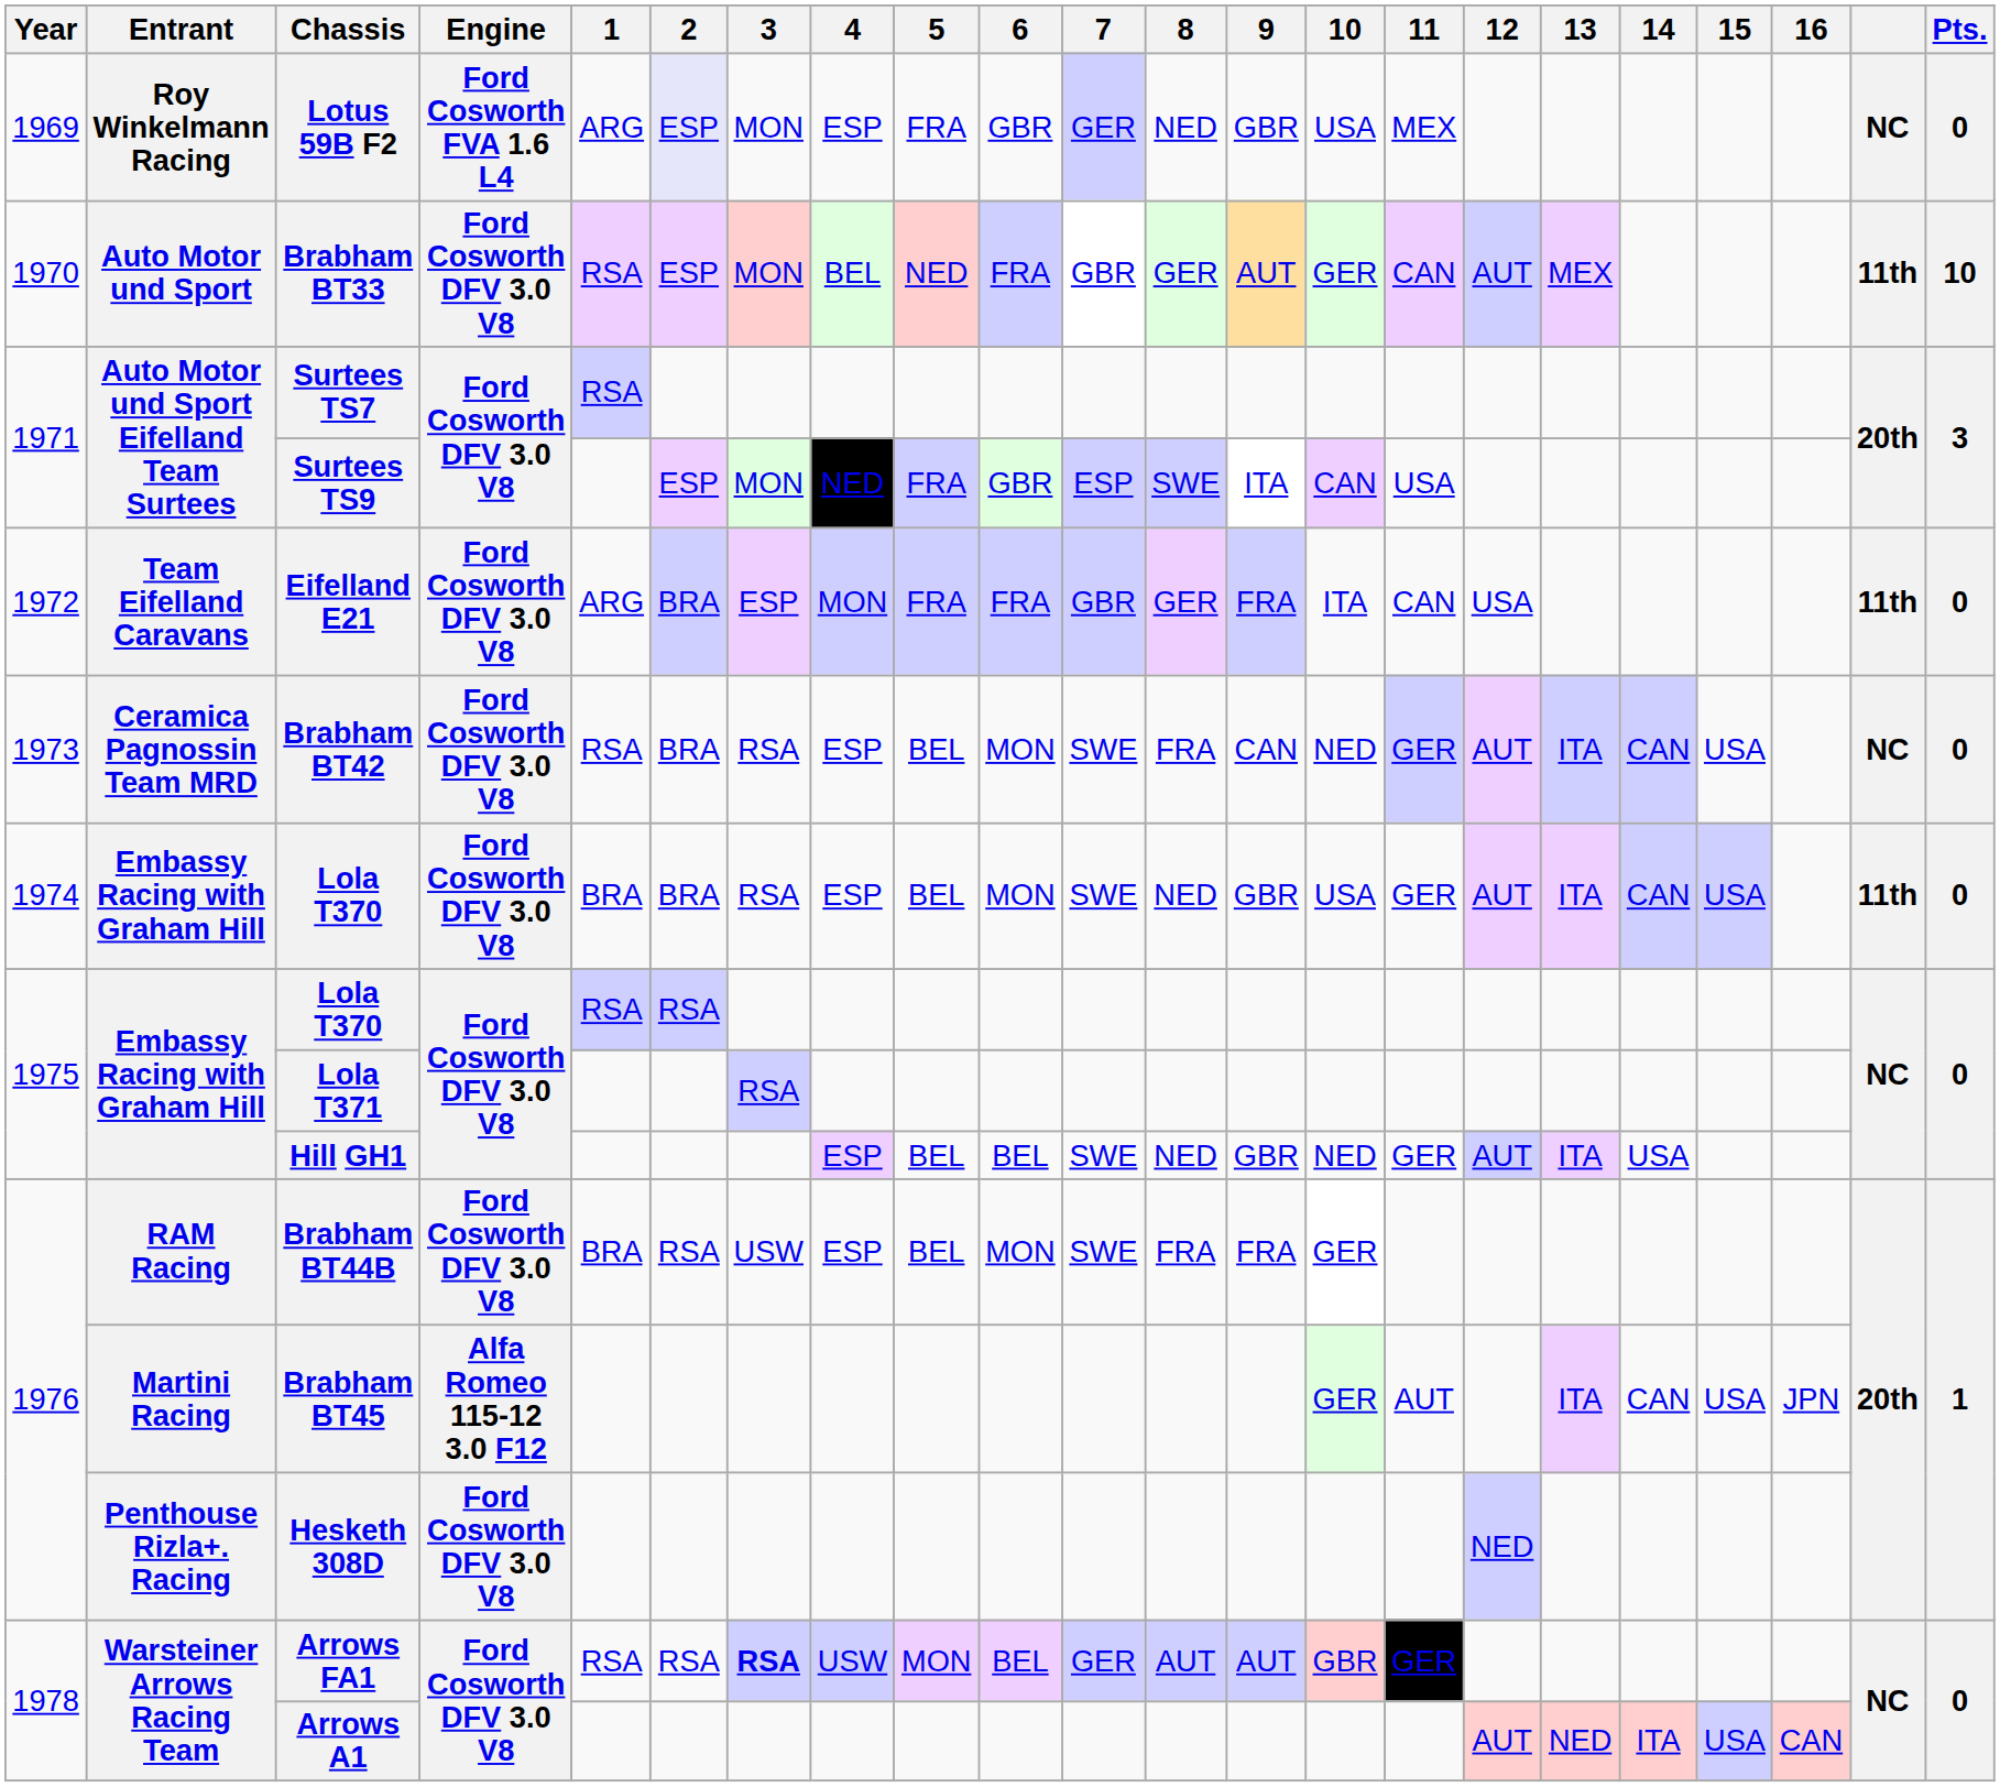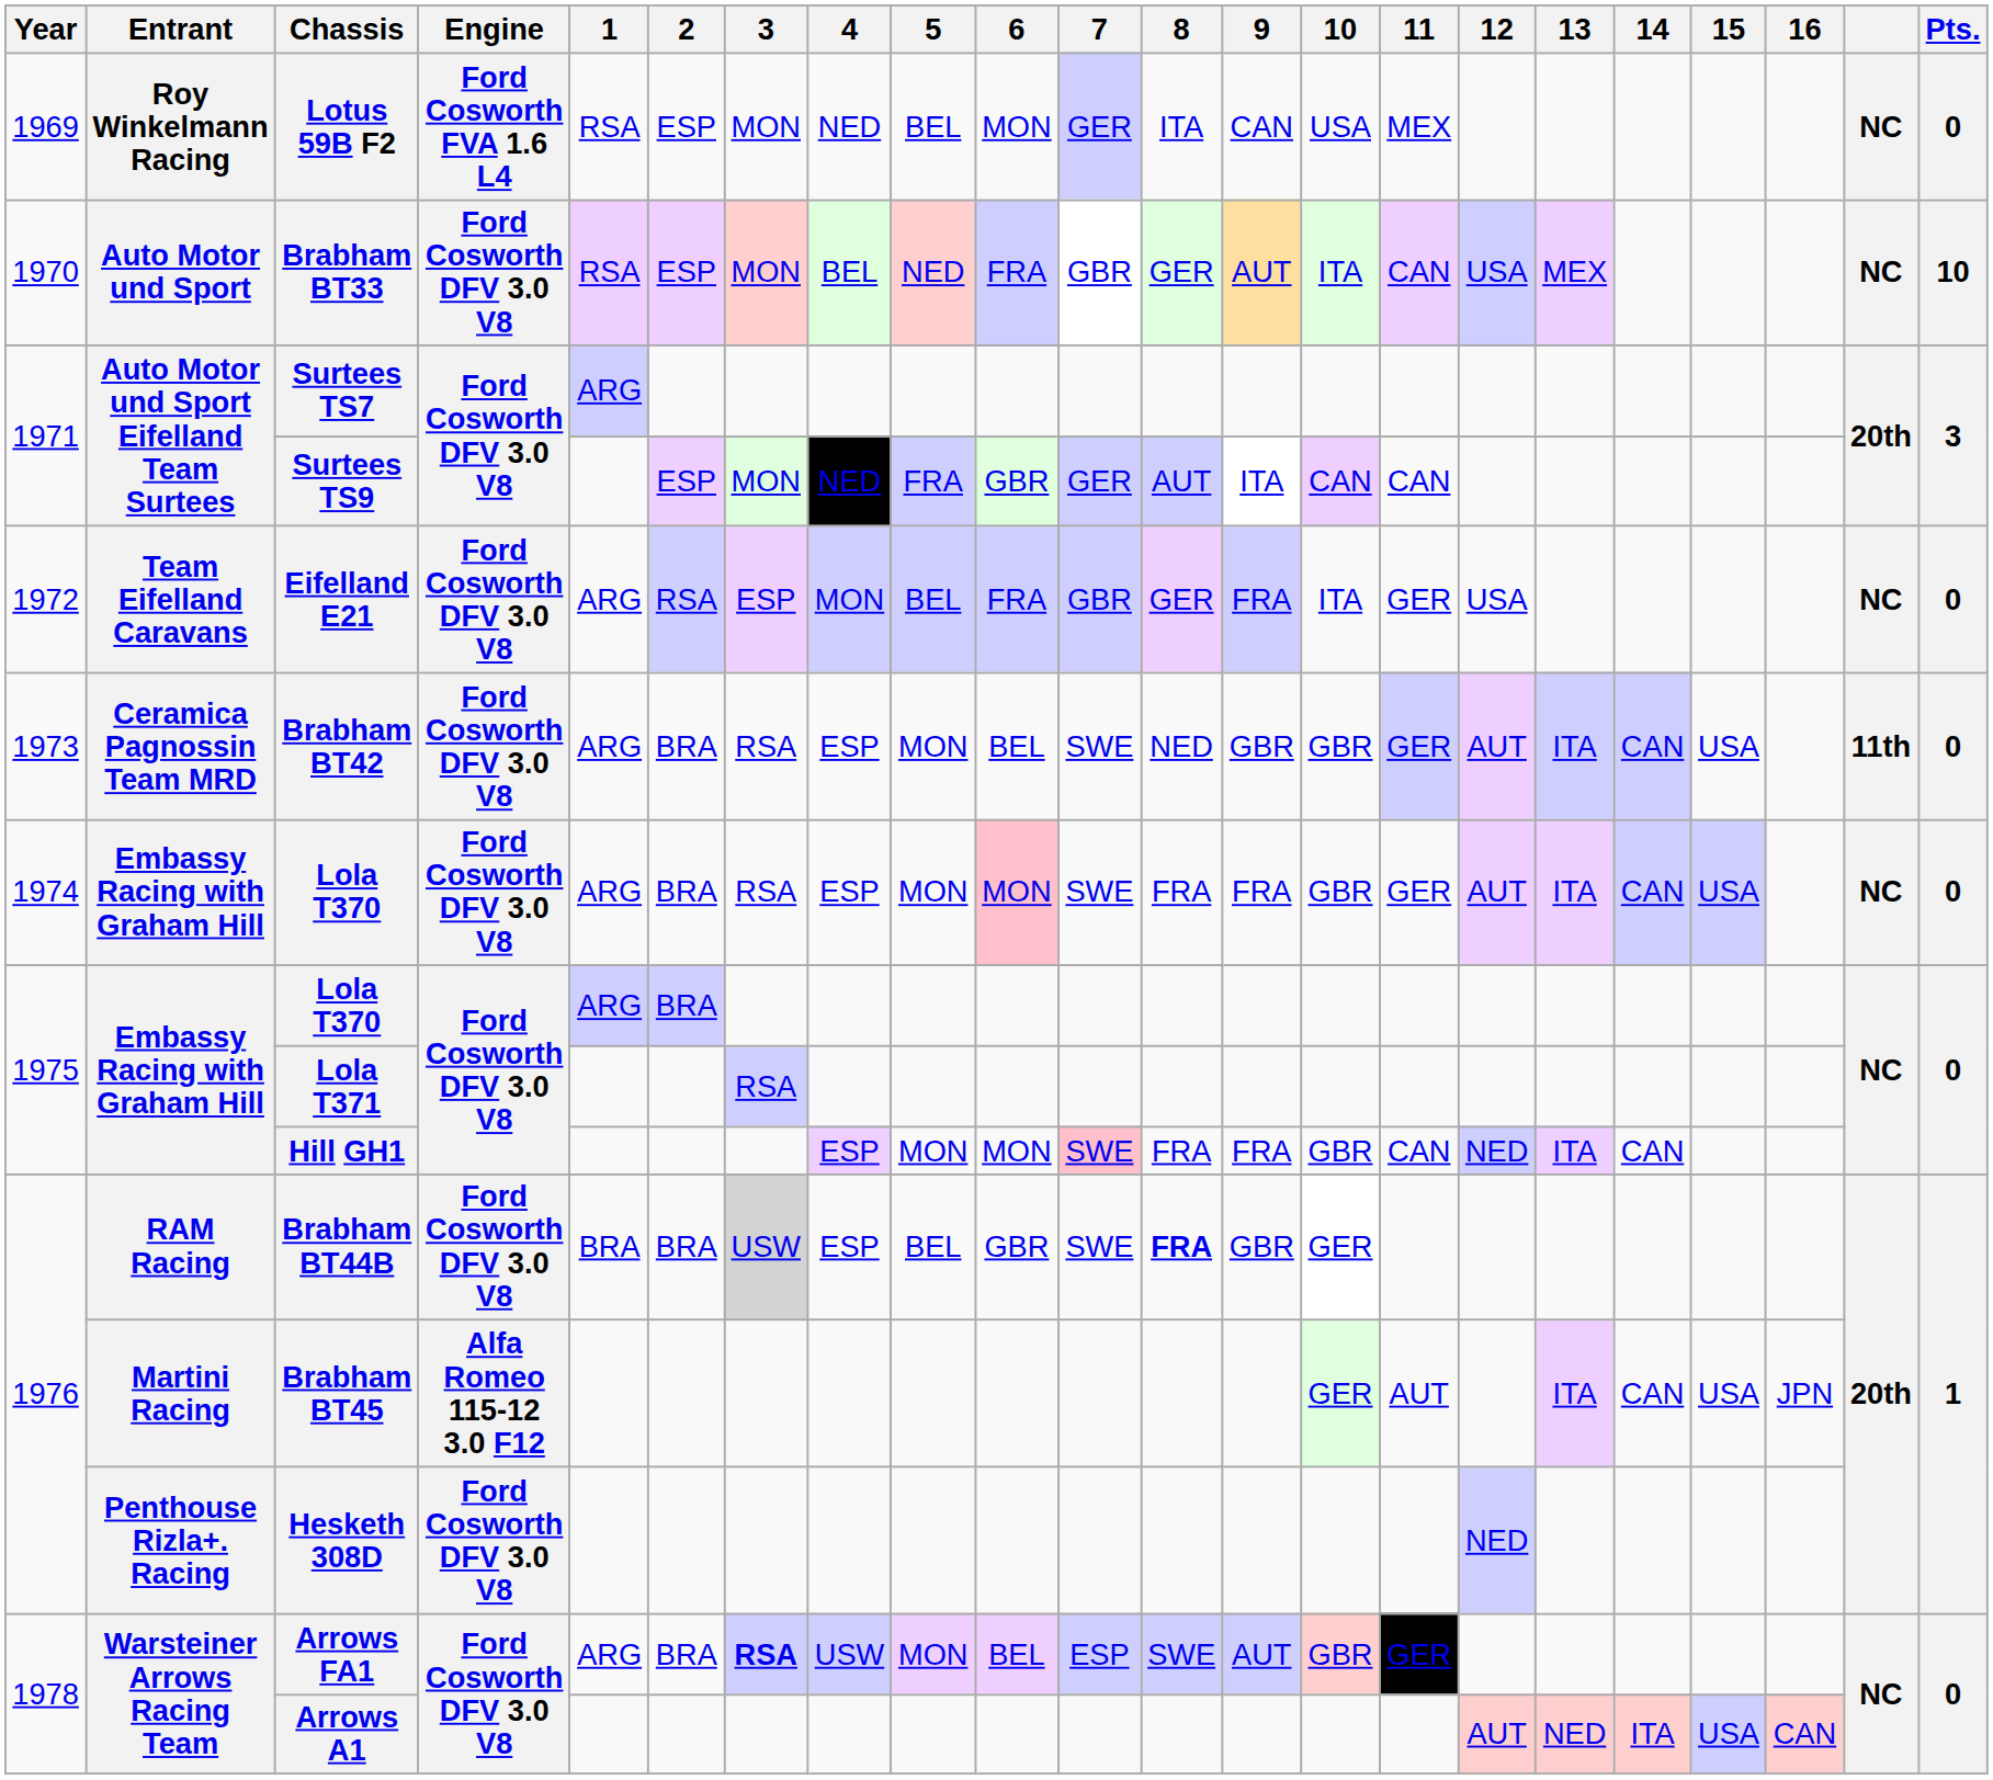 <table class="wikitable" style="text-align:center; font-size:90%">
 <tr>
 <th>Year</th>
 <th>Entrant</th>
 <th>Chassis</th>
 <th>Engine</th>
 <th>1</th>
 <th>2</th>
 <th>3</th>
 <th>4</th>
 <th>5</th>
 <th>6</th>
 <th>7</th>
 <th>8</th>
 <th>9</th>
 <th>10</th>
 <th>11</th>
 <th>12</th>
 <th>13</th>
 <th>14</th>
 <th>15</th>
 <th>16</th>
 <th></th>
 <th><a href='#'>Pts.</a></th>
 </tr>
 <tr>
 <td><a href='#'>1969</a></td>
 <th>Roy Winkelmann Racing</th>
 <th><a href='#'>Lotus</a> <a href='#'>59B</a> F2</th>
 <th><a href='#'>Ford Cosworth FVA</a> 1.6 <a href='#'>L4</a></th>
-<td><a href='#'>ARG</a></td>
-<td style="background: lavender;"><a href='#'>ESP</a></td>
+<td><a href='#'>RSA</a></td>
+<td><a href='#'>ESP</a></td>
 <td><a href='#'>MON</a></td>
-<td><a href='#'>ESP</a></td>
-<td><a href='#'>FRA</a></td>
-<td><a href='#'>GBR</a></td>
+<td><a href='#'>NED</a></td>
+<td><a href='#'>BEL</a></td>
+<td><a href='#'>MON</a></td>
 <td style="background:#CFCFFF;"><a href='#'>GER</a><br></td>
-<td><a href='#'>NED</a></td>
-<td><a href='#'>GBR</a></td>
+<td><a href='#'>ITA</a></td>
+<td><a href='#'>CAN</a></td>
 <td><a href='#'>USA</a></td>
 <td><a href='#'>MEX</a></td>
 <td></td>
 <td></td>
 <td></td>
 <td></td>
 <td></td>
 <th>NC</th>
 <th>0</th>
 </tr>
 <tr>
 <td><a href='#'>1970</a></td>
 <th><a href='#'>Auto Motor und Sport</a></th>
 <th><a href='#'>Brabham</a> <a href='#'>BT33</a></th>
 <th><a href='#'>Ford Cosworth DFV</a> 3.0 <a href='#'>V8</a></th>
 <td style="background:#EFCFFF;"><a href='#'>RSA</a><br></td>
 <td style="background:#EFCFFF;"><a href='#'>ESP</a><br></td>
 <td style="background:#FFCFCF;"><a href='#'>MON</a><br></td>
 <td style="background:#DFFFDF;"><a href='#'>BEL</a><br></td>
 <td style="background:#FFCFCF;"><a href='#'>NED</a><br></td>
 <td style="background:#CFCFFF;"><a href='#'>FRA</a><br></td>
 <td style="background:#FFFFFF;"><a href='#'>GBR</a><br></td>
 <td style="background:#DFFFDF;"><a href='#'>GER</a><br></td>
 <td style="background:#FFDF9F;"><a href='#'>AUT</a><br></td>
-<td style="background:#DFFFDF;"><a href='#'>GER</a><br></td>
+<td style="background:#DFFFDF;"><a href='#'>ITA</a><br></td>
 <td style="background:#EFCFFF;"><a href='#'>CAN</a><br></td>
-<td style="background:#CFCFFF;"><a href='#'>AUT</a><br></td>
+<td style="background:#CFCFFF;"><a href='#'>USA</a><br></td>
 <td style="background:#EFCFFF;"><a href='#'>MEX</a><br></td>
 <td></td>
 <td></td>
 <td></td>
-<th>11th</th>
+<th>NC</th>
 <th>10</th>
 </tr>
 <tr>
 <td rowspan=2><a href='#'>1971</a></td>
 <th rowspan=2><a href='#'>Auto Motor und Sport</a> <a href='#'>Eifelland</a> <a href='#'>Team Surtees</a></th>
 <th><a href='#'>Surtees</a> <a href='#'>TS7</a></th>
 <th rowspan=2><a href='#'>Ford Cosworth DFV</a> 3.0 <a href='#'>V8</a></th>
-<td style="background:#CFCFFF;"><a href='#'>RSA</a><br></td>
+<td style="background:#CFCFFF;"><a href='#'>ARG</a><br></td>
 <td></td>
 <td></td>
 <td></td>
 <td></td>
 <td></td>
 <td></td>
 <td></td>
 <td></td>
 <td></td>
 <td></td>
 <td></td>
 <td></td>
 <td></td>
 <td></td>
 <td></td>
 <th rowspan=2>20th</th>
 <th rowspan=2>3</th>
 </tr>
 <tr>
 <th><a href='#'>Surtees</a> <a href='#'>TS9</a></th>
 <td></td>
 <td style="background:#EFCFFF;"><a href='#'>ESP</a><br></td>
 <td style="background:#DFFFDF;"><a href='#'>MON</a><br></td>
 <td style="background:#000000; color:#ffffff"><a href='#'><span>NED</span></a><br></td>
 <td style="background:#CFCFFF;"><a href='#'>FRA</a><br></td>
 <td style="background:#DFFFDF;"><a href='#'>GBR</a><br></td>
-<td style="background:#CFCFFF;"><a href='#'>ESP</a><br></td>
-<td style="background:#CFCFFF;"><a href='#'>SWE</a><br></td>
+<td style="background:#CFCFFF;"><a href='#'>GER</a><br></td>
+<td style="background:#CFCFFF;"><a href='#'>AUT</a><br></td>
 <td style="background:#FFFFFF;"><a href='#'>ITA</a><br></td>
 <td style="background:#EFCFFF;"><a href='#'>CAN</a><br></td>
-<td><a href='#'>USA</a></td>
+<td><a href='#'>CAN</a></td>
 <td></td>
 <td></td>
 <td></td>
 <td></td>
 <td></td>
 </tr>
 <tr>
 <td><a href='#'>1972</a></td>
 <th><a href='#'>Team Eifelland Caravans</a></th>
 <th><a href='#'>Eifelland</a> <a href='#'>E21</a></th>
 <th><a href='#'>Ford Cosworth DFV</a> 3.0 <a href='#'>V8</a></th>
 <td><a href='#'>ARG</a></td>
-<td style="background:#CFCFFF;"><a href='#'>BRA</a><br></td>
+<td style="background:#CFCFFF;"><a href='#'>RSA</a><br></td>
 <td style="background:#EFCFFF;"><a href='#'>ESP</a><br></td>
 <td style="background:#CFCFFF;"><a href='#'>MON</a><br></td>
-<td style="background:#CFCFFF;"><a href='#'>FRA</a><br></td>
+<td style="background:#CFCFFF;"><a href='#'>BEL</a><br></td>
 <td style="background:#CFCFFF;"><a href='#'>FRA</a><br></td>
 <td style="background:#CFCFFF;"><a href='#'>GBR</a><br></td>
 <td style="background:#EFCFFF;"><a href='#'>GER</a><br></td>
 <td style="background:#CFCFFF;"><a href='#'>FRA</a><br></td>
 <td><a href='#'>ITA</a></td>
-<td><a href='#'>CAN</a></td>
+<td><a href='#'>GER</a></td>
 <td><a href='#'>USA</a></td>
 <td></td>
 <td></td>
 <td></td>
 <td></td>
-<th>11th</th>
+<th>NC</th>
 <th>0</th>
 </tr>
 <tr>
 <td><a href='#'>1973</a></td>
 <th><a href='#'>Ceramica Pagnossin Team MRD</a></th>
 <th><a href='#'>Brabham</a> <a href='#'>BT42</a></th>
 <th><a href='#'>Ford Cosworth DFV</a> 3.0 <a href='#'>V8</a></th>
-<td><a href='#'>RSA</a></td>
+<td><a href='#'>ARG</a></td>
 <td><a href='#'>BRA</a></td>
 <td><a href='#'>RSA</a></td>
 <td><a href='#'>ESP</a></td>
+<td><a href='#'>MON</a></td>
 <td><a href='#'>BEL</a></td>
-<td><a href='#'>MON</a></td>
 <td><a href='#'>SWE</a></td>
-<td><a href='#'>FRA</a></td>
-<td><a href='#'>CAN</a></td>
 <td><a href='#'>NED</a></td>
+<td><a href='#'>GBR</a></td>
+<td><a href='#'>GBR</a></td>
 <td style="background:#CFCFFF;"><a href='#'>GER</a><br></td>
 <td style="background:#EFCFFF;"><a href='#'>AUT</a><br></td>
 <td style="background:#CFCFFF;"><a href='#'>ITA</a><br></td>
 <td style="background:#CFCFFF;"><a href='#'>CAN</a><br></td>
 <td><a href='#'>USA</a></td>
 <td></td>
-<th>NC</th>
+<th>11th</th>
 <th>0</th>
 </tr>
 <tr>
 <td><a href='#'>1974</a></td>
 <th><a href='#'>Embassy Racing with Graham Hill</a></th>
 <th><a href='#'>Lola</a> <a href='#'>T370</a></th>
 <th><a href='#'>Ford Cosworth DFV</a> 3.0 <a href='#'>V8</a></th>
-<td><a href='#'>BRA</a></td>
+<td><a href='#'>ARG</a></td>
 <td><a href='#'>BRA</a></td>
 <td><a href='#'>RSA</a></td>
 <td><a href='#'>ESP</a></td>
-<td><a href='#'>BEL</a></td>
 <td><a href='#'>MON</a></td>
+<td style="background: pink;"><a href='#'>MON</a></td>
 <td><a href='#'>SWE</a></td>
-<td><a href='#'>NED</a></td>
+<td><a href='#'>FRA</a></td>
+<td><a href='#'>FRA</a></td>
 <td><a href='#'>GBR</a></td>
-<td><a href='#'>USA</a></td>
 <td><a href='#'>GER</a></td>
 <td style="background:#EFCFFF;"><a href='#'>AUT</a><br></td>
 <td style="background:#EFCFFF;"><a href='#'>ITA</a><br></td>
 <td style="background:#CFCFFF;"><a href='#'>CAN</a><br></td>
 <td style="background:#CFCFFF;"><a href='#'>USA</a><br></td>
 <td></td>
-<th>11th</th>
+<th>NC</th>
 <th>0</th>
 </tr>
 <tr>
 <td rowspan=3><a href='#'>1975</a></td>
 <th rowspan=3><a href='#'>Embassy Racing with Graham Hill</a></th>
 <th><a href='#'>Lola</a> <a href='#'>T370</a></th>
 <th rowspan=3><a href='#'>Ford Cosworth DFV</a> 3.0 <a href='#'>V8</a></th>
-<td style="background:#CFCFFF;"><a href='#'>RSA</a><br></td>
-<td style="background:#CFCFFF;"><a href='#'>RSA</a><br></td>
+<td style="background:#CFCFFF;"><a href='#'>ARG</a><br></td>
+<td style="background:#CFCFFF;"><a href='#'>BRA</a><br></td>
 <td></td>
 <td></td>
 <td></td>
 <td></td>
 <td></td>
 <td></td>
 <td></td>
 <td></td>
 <td></td>
 <td></td>
 <td></td>
 <td></td>
 <td></td>
 <td></td>
 <th rowspan=3>NC</th>
 <th rowspan=3>0</th>
 </tr>
 <tr>
 <th><a href='#'>Lola</a> <a href='#'>T371</a></th>
 <td></td>
 <td></td>
 <td style="background:#CFCFFF;"><a href='#'>RSA</a><br></td>
 <td></td>
 <td></td>
 <td></td>
 <td></td>
 <td></td>
 <td></td>
 <td></td>
 <td></td>
 <td></td>
 <td></td>
 <td></td>
 <td></td>
 <td></td>
 </tr>
 <tr>
 <th><a href='#'>Hill</a> <a href='#'>GH1</a></th>
 <td></td>
 <td></td>
 <td></td>
 <td style="background:#EFCFFF;"><a href='#'>ESP</a><br></td>
-<td><a href='#'>BEL</a></td>
-<td><a href='#'>BEL</a></td>
-<td><a href='#'>SWE</a></td>
-<td><a href='#'>NED</a></td>
+<td><a href='#'>MON</a></td>
+<td><a href='#'>MON</a></td>
+<td style="background: pink;"><a href='#'>SWE</a></td>
+<td><a href='#'>FRA</a></td>
+<td><a href='#'>FRA</a></td>
 <td><a href='#'>GBR</a></td>
-<td><a href='#'>NED</a></td>
-<td><a href='#'>GER</a></td>
-<td style="background:#CFCFFF;"><a href='#'>AUT</a><br></td>
+<td><a href='#'>CAN</a></td>
+<td style="background:#CFCFFF;"><a href='#'>NED</a><br></td>
 <td style="background:#EFCFFF;"><a href='#'>ITA</a><br></td>
-<td><a href='#'>USA</a></td>
+<td><a href='#'>CAN</a></td>
 <td></td>
 <td></td>
 </tr>
 <tr>
 <td rowspan=3><a href='#'>1976</a></td>
 <th><a href='#'>RAM Racing</a></th>
 <th><a href='#'>Brabham</a> <a href='#'>BT44B</a></th>
 <th><a href='#'>Ford Cosworth DFV</a> 3.0 <a href='#'>V8</a></th>
 <td><a href='#'>BRA</a></td>
-<td><a href='#'>RSA</a></td>
-<td><a href='#'>USW</a></td>
+<td><a href='#'>BRA</a></td>
+<td style="background: lightgrey;"><a href='#'>USW</a></td>
 <td><a href='#'>ESP</a></td>
 <td><a href='#'>BEL</a></td>
-<td><a href='#'>MON</a></td>
+<td><a href='#'>GBR</a></td>
 <td><a href='#'>SWE</a></td>
-<td><a href='#'>FRA</a></td>
-<td><a href='#'>FRA</a></td>
+<td><strong><a href='#'>FRA</a></strong></td>
+<td><a href='#'>GBR</a></td>
 <td style="background:#FFFFFF;"><a href='#'>GER</a><br></td>
 <td></td>
 <td></td>
 <td></td>
 <td></td>
 <td></td>
 <td></td>
 <th rowspan=3>20th</th>
 <th rowspan=3>1</th>
 </tr>
 <tr>
 <th><a href='#'>Martini Racing</a></th>
 <th><a href='#'>Brabham</a> <a href='#'>BT45</a></th>
 <th><a href='#'>Alfa Romeo</a> 115-12 3.0 <a href='#'>F12</a></th>
 <td></td>
 <td></td>
 <td></td>
 <td></td>
 <td></td>
 <td></td>
 <td></td>
 <td></td>
 <td></td>
 <td style="background:#DFFFDF;"><a href='#'>GER</a><br></td>
 <td><a href='#'>AUT</a></td>
 <td></td>
 <td style="background:#EFCFFF;"><a href='#'>ITA</a><br></td>
 <td><a href='#'>CAN</a></td>
 <td><a href='#'>USA</a></td>
 <td><a href='#'>JPN</a></td>
 </tr>
 <tr>
 <th><a href='#'>Penthouse</a> <a href='#'>Rizla+.</a> <a href='#'>Racing</a></th>
 <th><a href='#'>Hesketh</a> <a href='#'>308D</a></th>
 <th><a href='#'>Ford Cosworth DFV</a> 3.0 <a href='#'>V8</a></th>
 <td></td>
 <td></td>
 <td></td>
 <td></td>
 <td></td>
 <td></td>
 <td></td>
 <td></td>
 <td></td>
 <td></td>
 <td></td>
 <td style="background:#CFCFFF;"><a href='#'>NED</a><br></td>
 <td></td>
 <td></td>
 <td></td>
 <td></td>
 </tr>
 <tr>
 <td rowspan=2><a href='#'>1978</a></td>
 <th rowspan=2><a href='#'>Warsteiner</a> <a href='#'>Arrows Racing Team</a></th>
 <th><a href='#'>Arrows</a> <a href='#'>FA1</a></th>
 <th rowspan=2><a href='#'>Ford Cosworth DFV</a> 3.0 <a href='#'>V8</a></th>
-<td><a href='#'>RSA</a></td>
-<td><a href='#'>RSA</a></td>
+<td><a href='#'>ARG</a></td>
+<td><a href='#'>BRA</a></td>
 <td style="background:#CFCFFF;"><strong><a href='#'>RSA</a><br></strong></td>
 <td style="background:#CFCFFF;"><a href='#'>USW</a><br></td>
 <td style="background:#EFCFFF;"><a href='#'>MON</a><br></td>
 <td style="background:#EFCFFF;"><a href='#'>BEL</a><br></td>
-<td style="background:#CFCFFF;"><a href='#'>GER</a><br></td>
-<td style="background:#CFCFFF;"><a href='#'>AUT</a><br></td>
+<td style="background:#CFCFFF;"><a href='#'>ESP</a><br></td>
+<td style="background:#CFCFFF;"><a href='#'>SWE</a><br></td>
 <td style="background:#CFCFFF;"><a href='#'>AUT</a><br></td>
 <td style="background:#FFCFCF;"><a href='#'>GBR</a><br></td>
 <td style="background:#000000; color:#ffffff"><a href='#'><span>GER</span></a><br></td>
 <td></td>
 <td></td>
 <td></td>
 <td></td>
 <td></td>
 <th rowspan=2>NC</th>
 <th rowspan=2>0</th>
 </tr>
 <tr>
 <th><a href='#'>Arrows</a> <a href='#'>A1</a></th>
 <td></td>
 <td></td>
 <td></td>
 <td></td>
 <td></td>
 <td></td>
 <td></td>
 <td></td>
 <td></td>
 <td></td>
 <td></td>
 <td style="background:#FFCFCF;"><a href='#'>AUT</a><br></td>
 <td style="background:#FFCFCF;"><a href='#'>NED</a><br></td>
 <td style="background:#FFCFCF;"><a href='#'>ITA</a><br></td>
 <td style="background:#CFCFFF;"><a href='#'>USA</a><br></td>
 <td style="background:#FFCFCF;"><a href='#'>CAN</a><br></td>
 </tr>
 </table>
